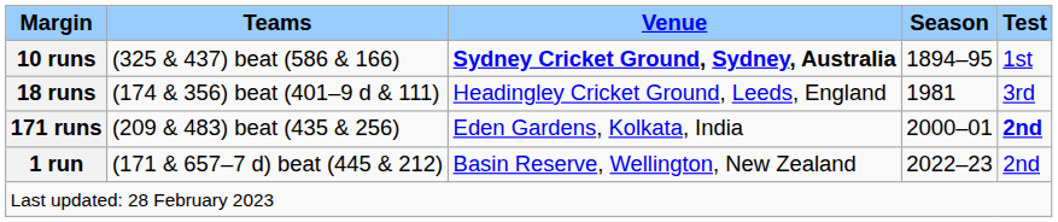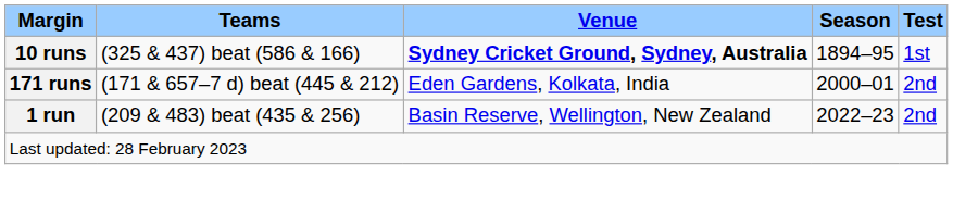 <table class="wikitable">
 <tr>
 <th style="background:#9cf;">Margin</th>
 <th style="background:#9cf;">Teams</th>
 <th style="background:#9cf;"><a href='#'>Venue</a></th>
 <th style="background:#9cf;">Season</th>
 <th style="background:#9cf;">Test</th>
 </tr>
 <tr>
 <th>10 runs</th>
 <td> (325 & 437) beat  (586 & 166)</td>
 <td><strong><a href='#'>Sydney Cricket Ground</a>, <a href='#'>Sydney</a>, Australia</strong></td>
 <td>1894–95</td>
 <td><a href='#'>1st</a></td>
 </tr>
 <tr>
-<th>18 runs</th>
-<td> (174 & 356) beat  (401–9 d & 111)</td>
-<td><a href='#'>Headingley Cricket Ground</a>, <a href='#'>Leeds</a>, England</td>
-<td>1981</td>
-<td><a href='#'>3rd</a></td>
-</tr>
-<tr>
 <th>171 runs</th>
-<td> (209 & 483) beat  (435 & 256)</td>
+<td> (171 & 657–7 d) beat  (445 & 212)</td>
 <td><a href='#'>Eden Gardens</a>, <a href='#'>Kolkata</a>, India</td>
 <td>2000–01</td>
-<td><strong><a href='#'>2nd</a></strong></td>
+<td><a href='#'>2nd</a></td>
 </tr>
 <tr>
 <th>1 run</th>
-<td> (171 & 657–7 d) beat  (445 & 212)</td>
+<td> (209 & 483) beat  (435 & 256)</td>
 <td><a href='#'>Basin Reserve</a>, <a href='#'>Wellington</a>, New Zealand</td>
 <td>2022–23</td>
 <td><a href='#'>2nd</a></td>
 </tr>
 <tr>
 <td colspan="5"><small>Last updated: 28 February 2023</small></td>
 </tr>
 </table>
